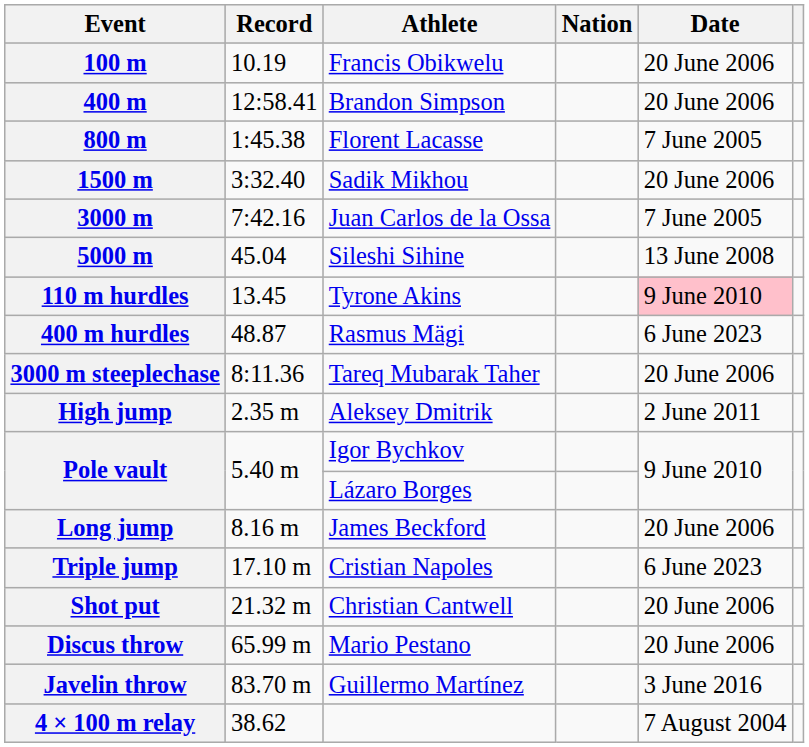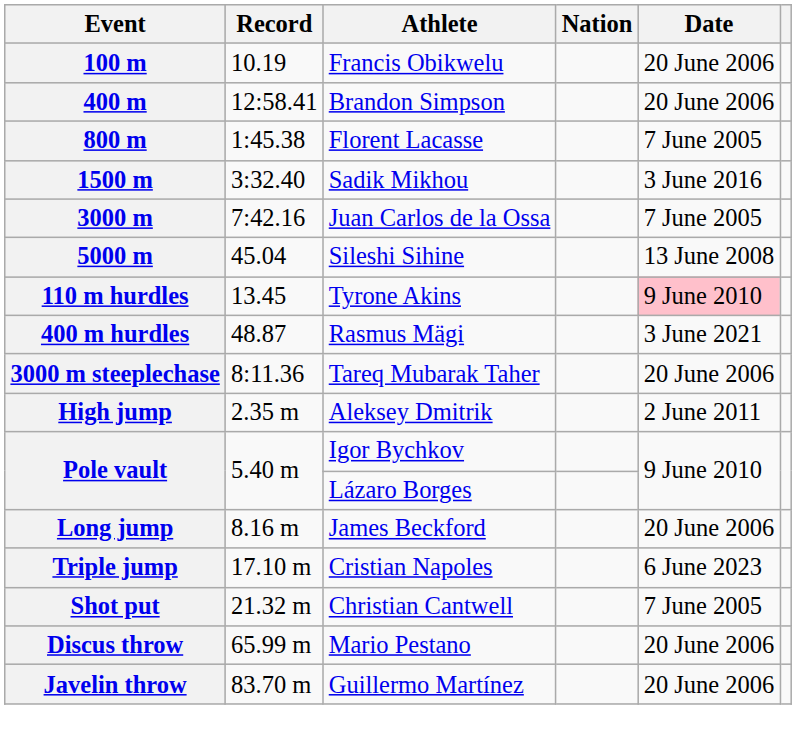 <table class="wikitable plainrowheaders sticky-header">
 <tr>
 <th scope="col">Event</th>
 <th scope="col">Record</th>
 <th scope="col">Athlete</th>
 <th scope="col">Nation</th>
 <th scope="col">Date</th>
 <th scope="col"></th>
 </tr>
 <tr>
 <th scope="row"><a href='#'>100 m</a></th>
 <td>10.19</td>
 <td><a href='#'>Francis Obikwelu</a></td>
 <td></td>
 <td>20 June 2006</td>
 <td></td>
 </tr>
 <tr>
 <th scope="row"><a href='#'>400 m</a></th>
 <td>12:58.41</td>
 <td><a href='#'>Brandon Simpson</a></td>
 <td></td>
 <td>20 June 2006</td>
 <td></td>
 </tr>
 <tr>
 <th scope="row"><a href='#'>800 m</a></th>
 <td>1:45.38</td>
 <td><a href='#'>Florent Lacasse</a></td>
 <td></td>
 <td>7 June 2005</td>
 <td></td>
 </tr>
 <tr>
 <th scope="row"><a href='#'>1500 m</a></th>
 <td>3:32.40</td>
 <td><a href='#'>Sadik Mikhou</a></td>
 <td></td>
-<td>20 June 2006</td>
+<td>3 June 2016</td>
 <td></td>
 </tr>
 <tr>
 <th scope="row"><a href='#'>3000 m</a></th>
 <td>7:42.16</td>
 <td><a href='#'>Juan Carlos de la Ossa</a></td>
 <td></td>
 <td>7 June 2005</td>
 <td></td>
 </tr>
 <tr>
 <th scope="row"><a href='#'>5000 m</a></th>
 <td>45.04</td>
 <td><a href='#'>Sileshi Sihine</a></td>
 <td></td>
 <td>13 June 2008</td>
 <td></td>
 </tr>
 <tr>
 <th scope="row"><a href='#'>110 m hurdles</a></th>
 <td>13.45</td>
 <td><a href='#'>Tyrone Akins</a></td>
 <td></td>
 <td style="background: pink;">9 June 2010</td>
 <td></td>
 </tr>
 <tr>
 <th scope="row"><a href='#'>400 m hurdles</a></th>
 <td>48.87</td>
 <td><a href='#'>Rasmus Mägi</a></td>
 <td></td>
-<td>6 June 2023</td>
+<td>3 June 2021</td>
 <td></td>
 </tr>
 <tr>
 <th scope="row"><a href='#'>3000 m steeplechase</a></th>
 <td>8:11.36</td>
 <td><a href='#'>Tareq Mubarak Taher</a></td>
 <td></td>
 <td>20 June 2006</td>
 <td></td>
 </tr>
 <tr>
 <th scope="row"><a href='#'>High jump</a></th>
 <td>2.35 m</td>
 <td><a href='#'>Aleksey Dmitrik</a></td>
 <td></td>
 <td>2 June 2011</td>
 <td></td>
 </tr>
 <tr>
 <th scope="rowgroup" rowspan="2"><a href='#'>Pole vault</a></th>
 <td rowspan="2">5.40 m</td>
 <td><a href='#'>Igor Bychkov</a></td>
 <td></td>
 <td rowspan="2">9 June 2010</td>
 <td rowspan="2"></td>
 </tr>
 <tr>
 <td><a href='#'>Lázaro Borges</a></td>
 <td></td>
 </tr>
 <tr>
 <th scope="row"><a href='#'>Long jump</a></th>
 <td>8.16 m</td>
 <td><a href='#'>James Beckford</a></td>
 <td></td>
 <td>20 June 2006</td>
 <td></td>
 </tr>
 <tr>
 <th scope="row"><a href='#'>Triple jump</a></th>
 <td>17.10 m </td>
 <td><a href='#'>Cristian Napoles</a></td>
 <td></td>
 <td>6 June 2023</td>
 <td></td>
 </tr>
 <tr>
 <th scope="row"><a href='#'>Shot put</a></th>
 <td>21.32 m</td>
 <td><a href='#'>Christian Cantwell</a></td>
 <td></td>
-<td>20 June 2006</td>
+<td>7 June 2005</td>
 <td></td>
 </tr>
 <tr>
 <th scope="row"><a href='#'>Discus throw</a></th>
 <td>65.99 m</td>
 <td><a href='#'>Mario Pestano</a></td>
 <td></td>
 <td>20 June 2006</td>
 <td></td>
 </tr>
 <tr>
 <th scope="row"><a href='#'>Javelin throw</a></th>
 <td>83.70 m</td>
 <td><a href='#'>Guillermo Martínez</a></td>
 <td></td>
-<td>3 June 2016</td>
-<td></td>
-</tr>
-<tr>
-<th scope="row"><a href='#'>4 × 100 m relay</a></th>
-<td>38.62</td>
-<td></td>
-<td></td>
-<td>7 August 2004</td>
+<td>20 June 2006</td>
 <td></td>
 </tr>
 </table>
